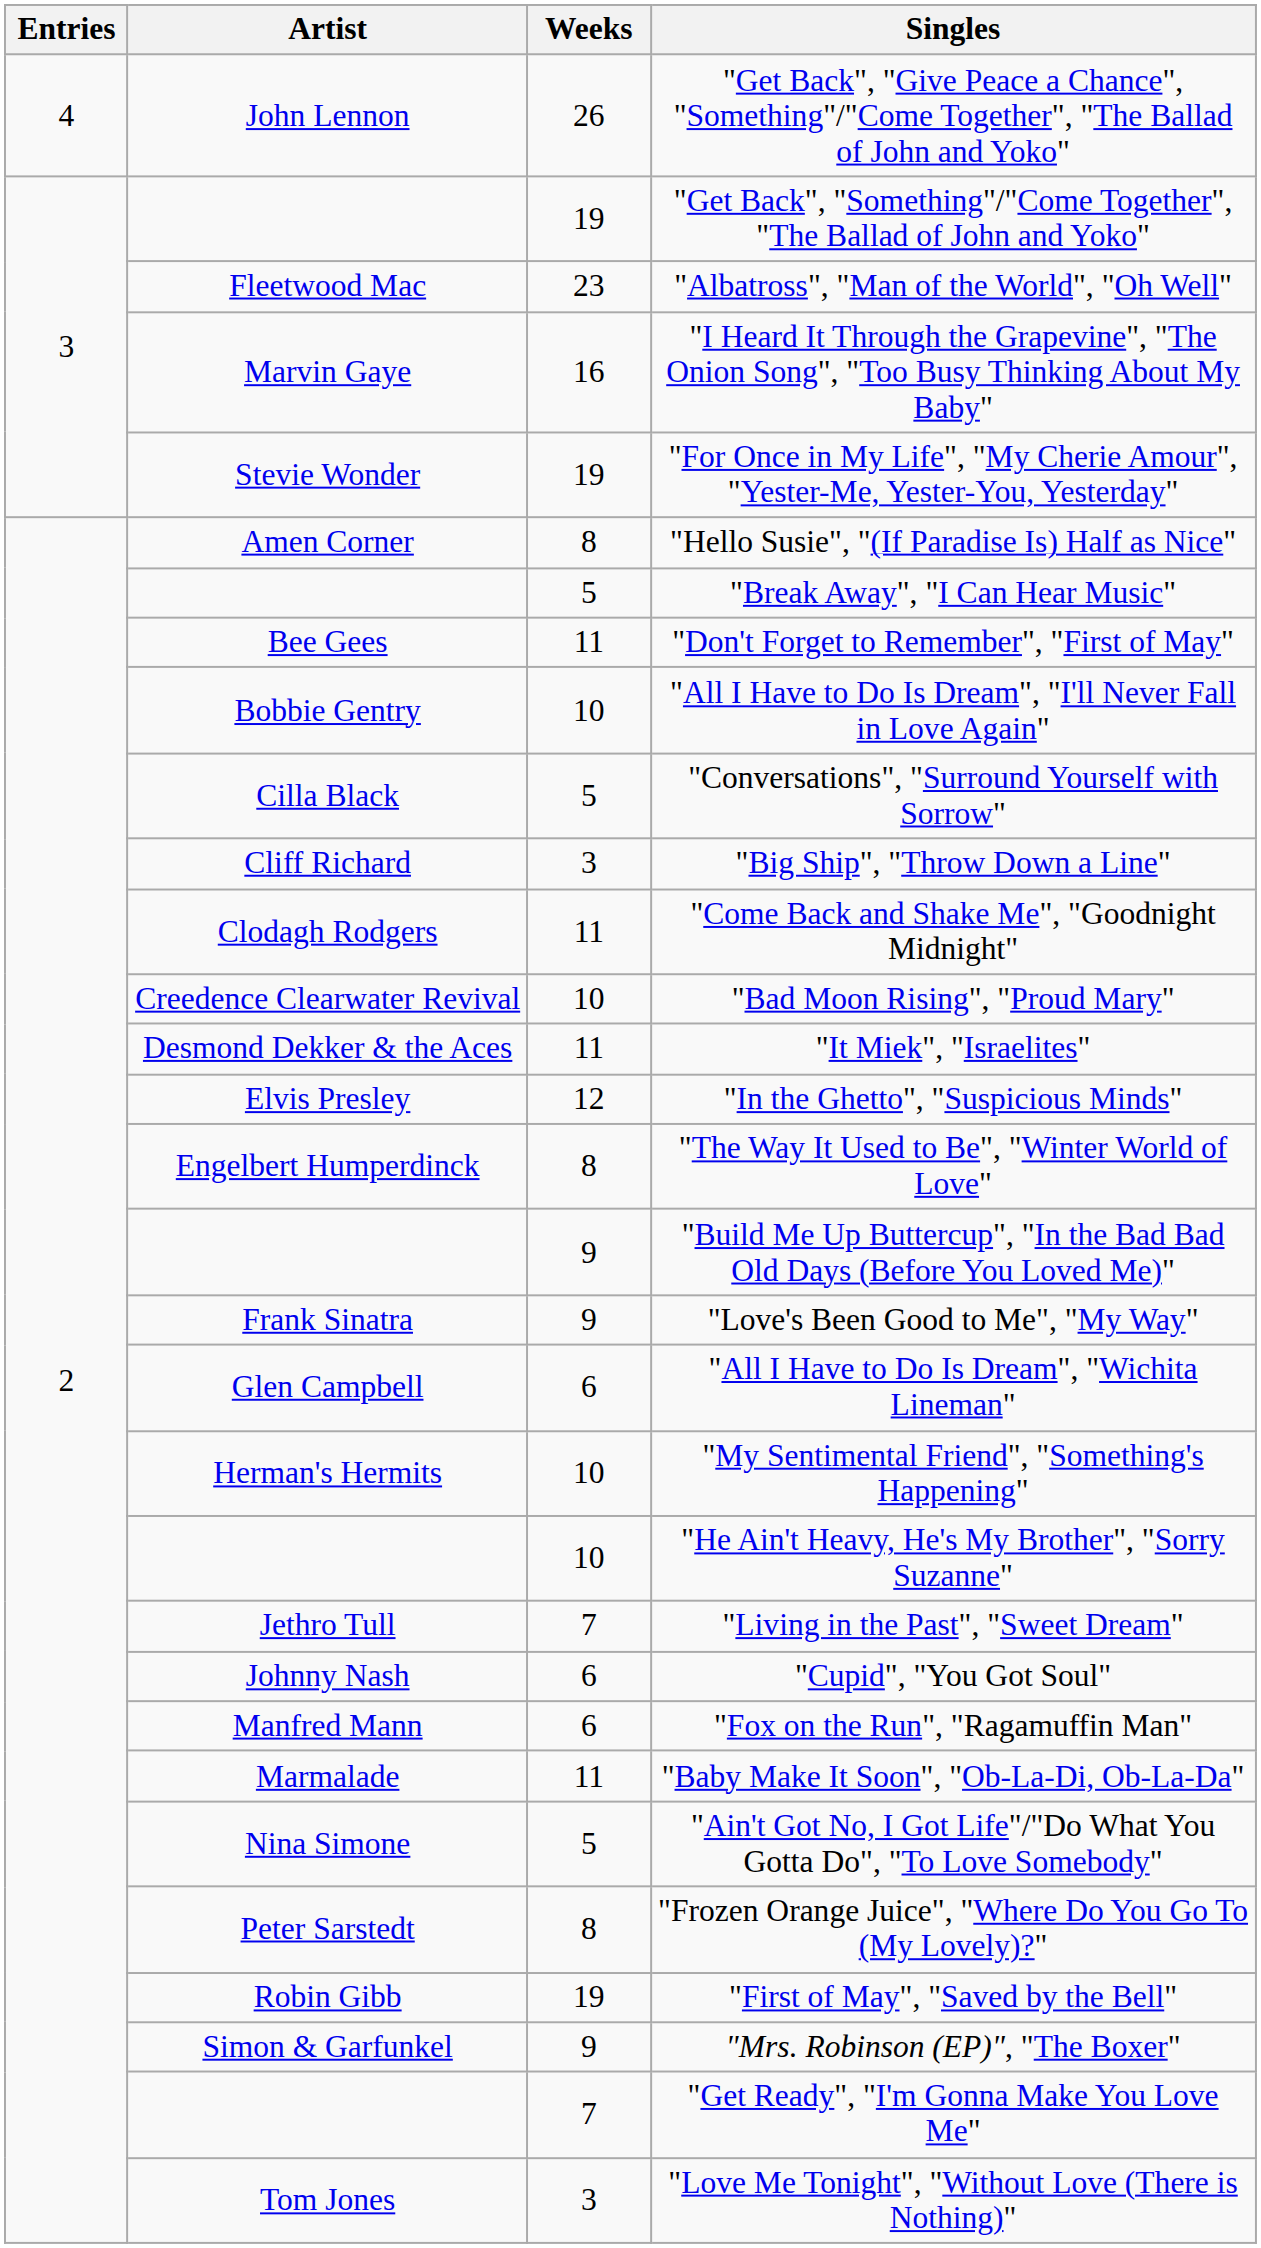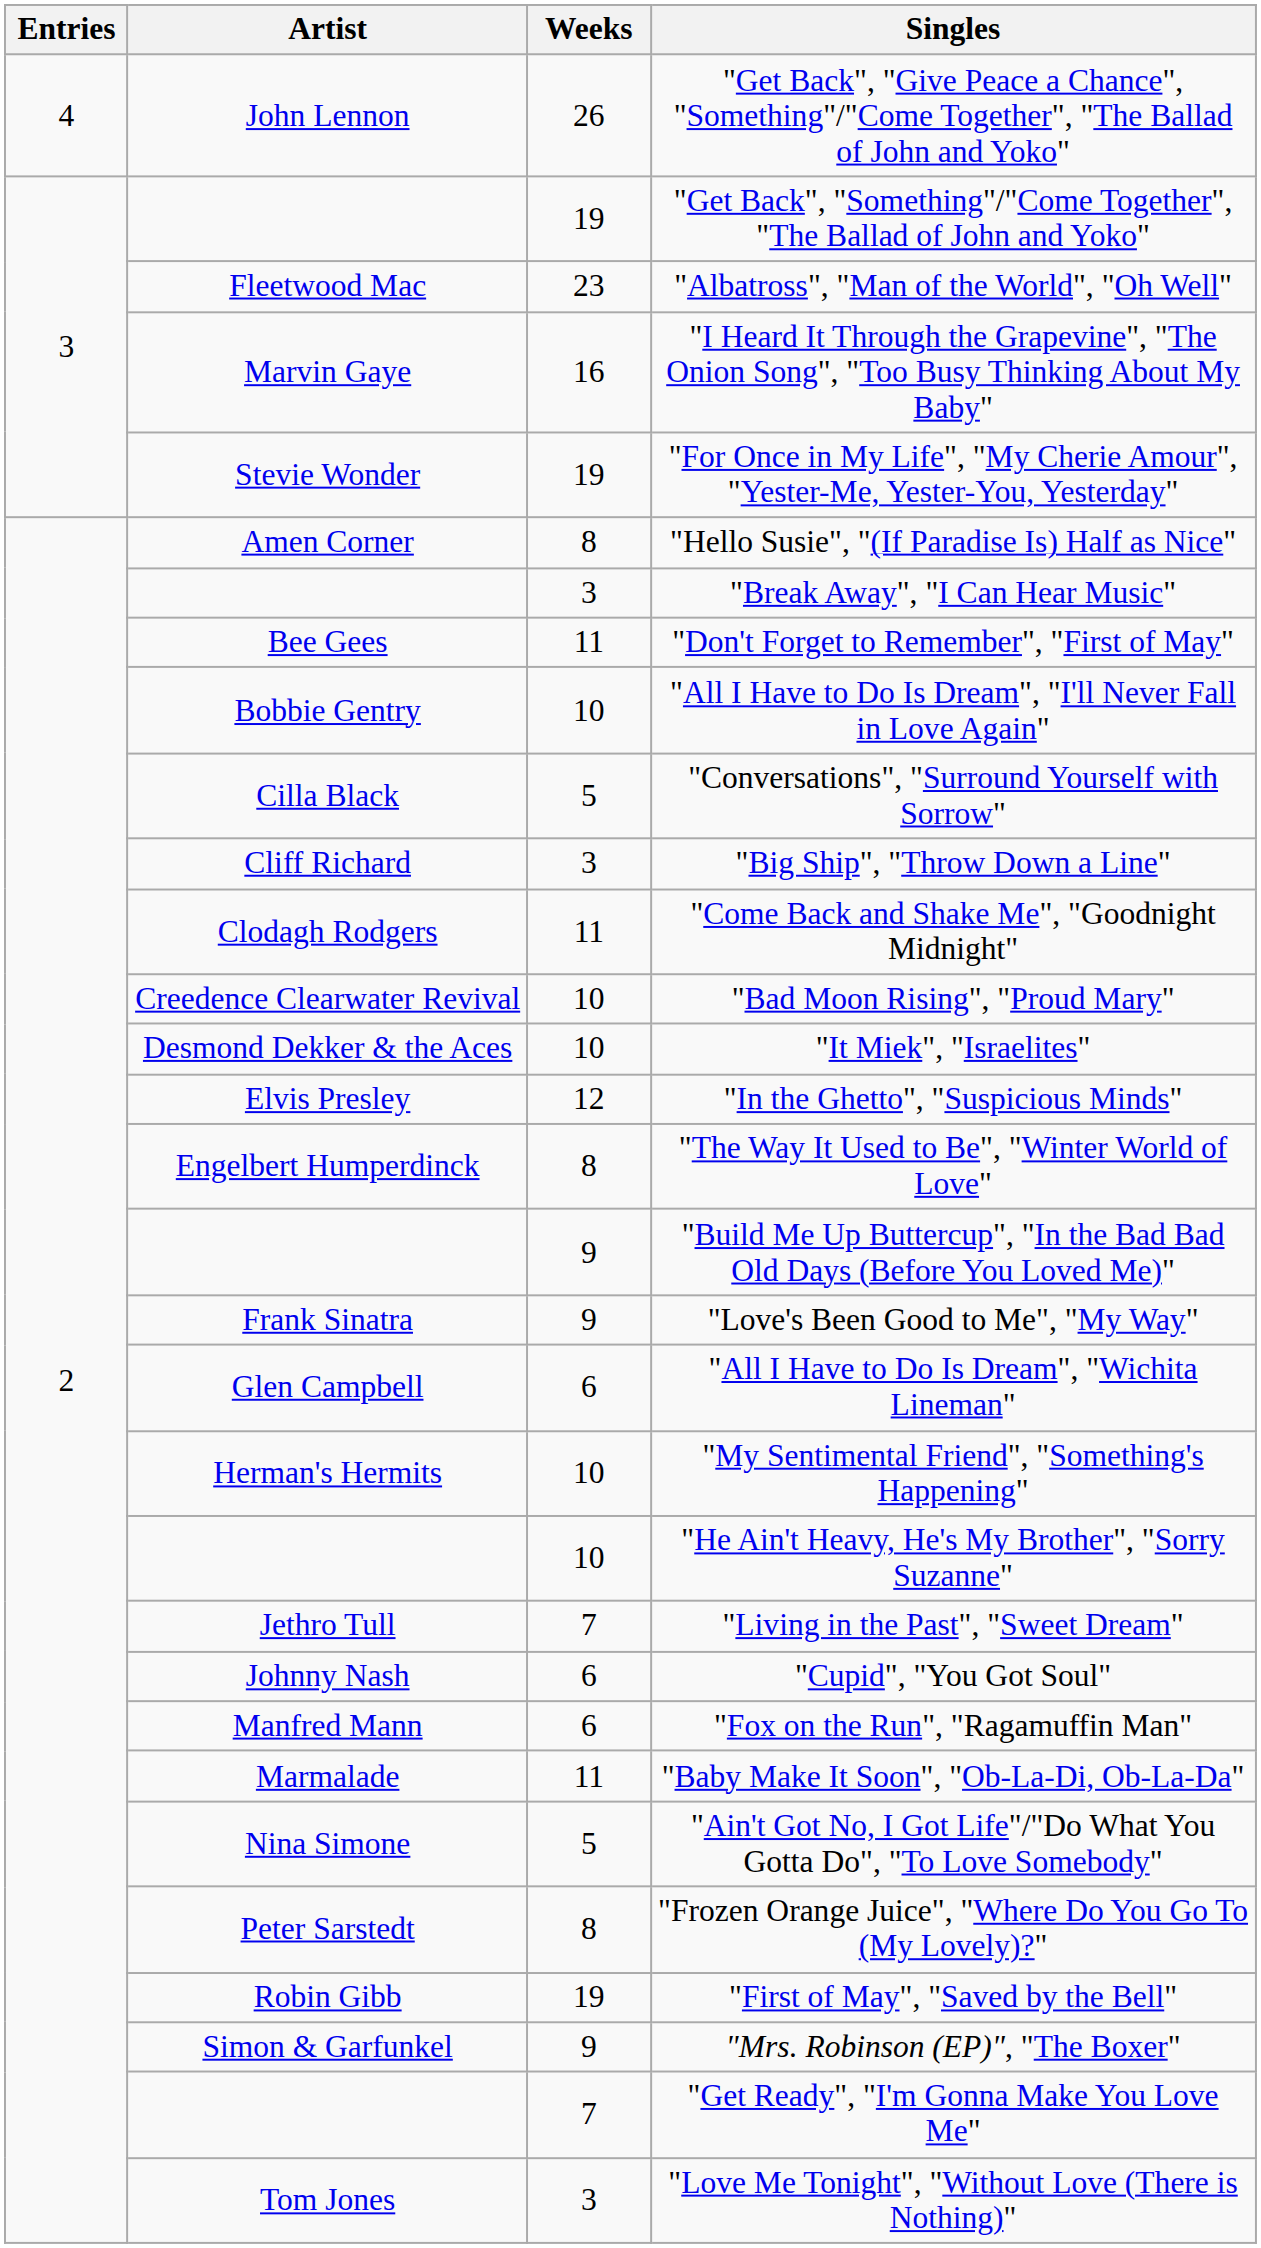 <table class="wikitable sortable" style="text-align: center;">
 <tr>
 <th scope="col" style="width:55px;" data-sort-type="number">Entries</th>
 <th scope="col" style="text-align:center;">Artist</th>
 <th scope="col" style="width:55px;" data-sort-type="number">Weeks</th>
 <th scope="col" style="width:300px;">Singles</th>
 </tr>
 <tr>
 <td style="text-align:center">4</td>
 <td><a href='#'>John Lennon</a> </td>
 <td>26</td>
 <td>"<a href='#'>Get Back</a>", "<a href='#'>Give Peace a Chance</a>", "<a href='#'>Something</a>"/"<a href='#'>Come Together</a>", "<a href='#'>The Ballad of John and Yoko</a>"</td>
 </tr>
 <tr>
 <td rowspan="4" style="text-align:center">3</td>
 <td></td>
 <td>19</td>
 <td>"<a href='#'>Get Back</a>", "<a href='#'>Something</a>"/"<a href='#'>Come Together</a>", "<a href='#'>The Ballad of John and Yoko</a>"</td>
 </tr>
 <tr>
 <td><a href='#'>Fleetwood Mac</a> </td>
 <td>23</td>
 <td>"<a href='#'>Albatross</a>", "<a href='#'>Man of the World</a>", "<a href='#'>Oh Well</a>"</td>
 </tr>
 <tr>
 <td><a href='#'>Marvin Gaye</a></td>
 <td>16</td>
 <td>"<a href='#'>I Heard It Through the Grapevine</a>", "<a href='#'>The Onion Song</a>", "<a href='#'>Too Busy Thinking About My Baby</a>"</td>
 </tr>
 <tr>
 <td><a href='#'>Stevie Wonder</a></td>
 <td>19</td>
 <td>"<a href='#'>For Once in My Life</a>", "<a href='#'>My Cherie Amour</a>", "<a href='#'>Yester-Me, Yester-You, Yesterday</a>"</td>
 </tr>
 <tr>
 <td rowspan="26" style="text-align:center">2</td>
 <td><a href='#'>Amen Corner</a></td>
 <td>8</td>
 <td>"Hello Susie", "<a href='#'>(If Paradise Is) Half as Nice</a>"</td>
 </tr>
 <tr>
 <td></td>
-<td>5</td>
+<td>3</td>
 <td>"<a href='#'>Break Away</a>", "<a href='#'>I Can Hear Music</a>"</td>
 </tr>
 <tr>
 <td><a href='#'>Bee Gees</a></td>
 <td>11</td>
 <td>"<a href='#'>Don't Forget to Remember</a>", "<a href='#'>First of May</a>"</td>
 </tr>
 <tr>
 <td><a href='#'>Bobbie Gentry</a> </td>
 <td>10</td>
 <td>"<a href='#'>All I Have to Do Is Dream</a>", "<a href='#'>I'll Never Fall in Love Again</a>"</td>
 </tr>
 <tr>
 <td><a href='#'>Cilla Black</a></td>
 <td>5</td>
 <td>"Conversations", "<a href='#'>Surround Yourself with Sorrow</a>"</td>
 </tr>
 <tr>
 <td><a href='#'>Cliff Richard</a></td>
 <td>3</td>
 <td>"<a href='#'>Big Ship</a>", "<a href='#'>Throw Down a Line</a>"</td>
 </tr>
 <tr>
 <td><a href='#'>Clodagh Rodgers</a></td>
 <td>11</td>
 <td>"<a href='#'>Come Back and Shake Me</a>", "Goodnight Midnight"</td>
 </tr>
 <tr>
 <td><a href='#'>Creedence Clearwater Revival</a></td>
 <td>10</td>
 <td>"<a href='#'>Bad Moon Rising</a>", "<a href='#'>Proud Mary</a>"</td>
 </tr>
 <tr>
 <td><a href='#'>Desmond Dekker & the Aces</a></td>
-<td>11</td>
+<td>10</td>
 <td>"<a href='#'>It Miek</a>", "<a href='#'>Israelites</a>"</td>
 </tr>
 <tr>
 <td><a href='#'>Elvis Presley</a> </td>
 <td>12</td>
 <td>"<a href='#'>In the Ghetto</a>", "<a href='#'>Suspicious Minds</a>"</td>
 </tr>
 <tr>
 <td><a href='#'>Engelbert Humperdinck</a></td>
 <td>8</td>
 <td>"<a href='#'>The Way It Used to Be</a>", "<a href='#'>Winter World of Love</a>"</td>
 </tr>
 <tr>
 <td> </td>
 <td>9</td>
 <td>"<a href='#'>Build Me Up Buttercup</a>", "<a href='#'>In the Bad Bad Old Days (Before You Loved Me)</a>"</td>
 </tr>
 <tr>
 <td><a href='#'>Frank Sinatra</a></td>
 <td>9</td>
 <td>"Love's Been Good to Me", "<a href='#'>My Way</a>"</td>
 </tr>
 <tr>
 <td><a href='#'>Glen Campbell</a> </td>
 <td>6</td>
 <td>"<a href='#'>All I Have to Do Is Dream</a>", "<a href='#'>Wichita Lineman</a>"</td>
 </tr>
 <tr>
 <td><a href='#'>Herman's Hermits</a></td>
 <td>10</td>
 <td>"<a href='#'>My Sentimental Friend</a>", "<a href='#'>Something's Happening</a>"</td>
 </tr>
 <tr>
 <td></td>
 <td>10</td>
 <td>"<a href='#'>He Ain't Heavy, He's My Brother</a>", "<a href='#'>Sorry Suzanne</a>"</td>
 </tr>
 <tr>
 <td><a href='#'>Jethro Tull</a></td>
 <td>7</td>
 <td>"<a href='#'>Living in the Past</a>", "<a href='#'>Sweet Dream</a>"</td>
 </tr>
 <tr>
 <td><a href='#'>Johnny Nash</a></td>
 <td>6</td>
 <td>"<a href='#'>Cupid</a>", "You Got Soul"</td>
 </tr>
 <tr>
 <td><a href='#'>Manfred Mann</a></td>
 <td>6</td>
 <td>"<a href='#'>Fox on the Run</a>", "Ragamuffin Man"</td>
 </tr>
 <tr>
 <td><a href='#'>Marmalade</a> </td>
 <td>11</td>
 <td>"<a href='#'>Baby Make It Soon</a>", "<a href='#'>Ob-La-Di, Ob-La-Da</a>"</td>
 </tr>
 <tr>
 <td><a href='#'>Nina Simone</a> </td>
 <td>5</td>
 <td>"<a href='#'>Ain't Got No, I Got Life</a>"/"Do What You Gotta Do", "<a href='#'>To Love Somebody</a>"</td>
 </tr>
 <tr>
 <td><a href='#'>Peter Sarstedt</a></td>
 <td>8</td>
 <td>"Frozen Orange Juice", "<a href='#'>Where Do You Go To (My Lovely)?</a>"</td>
 </tr>
 <tr>
 <td><a href='#'>Robin Gibb</a> </td>
 <td>19</td>
 <td>"<a href='#'>First of May</a>", "<a href='#'>Saved by the Bell</a>"</td>
 </tr>
 <tr>
 <td><a href='#'>Simon & Garfunkel</a></td>
 <td>9</td>
 <td><em>"Mrs. Robinson (EP)"</em>, "<a href='#'>The Boxer</a>"</td>
 </tr>
 <tr>
 <td></td>
 <td>7</td>
 <td>"<a href='#'>Get Ready</a>", "<a href='#'>I'm Gonna Make You Love Me</a>"</td>
 </tr>
 <tr>
 <td><a href='#'>Tom Jones</a></td>
 <td>3</td>
 <td>"<a href='#'>Love Me Tonight</a>", "<a href='#'>Without Love (There is Nothing)</a>"</td>
 </tr>
 </table>
